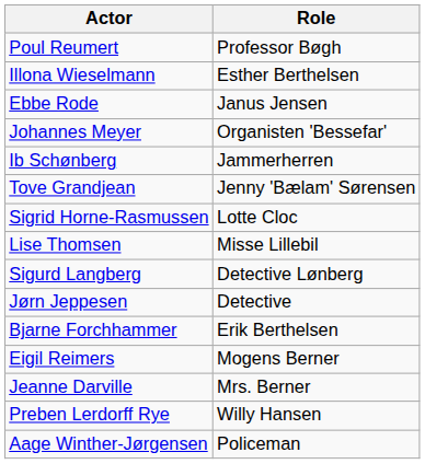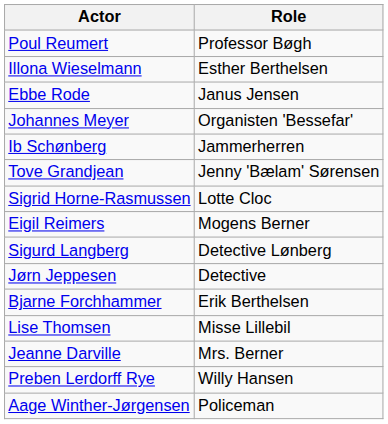 <table class="wikitable">
 <tr>
 <th>Actor</th>
 <th>Role</th>
 </tr>
 <tr>
 <td><a href='#'>Poul Reumert</a></td>
 <td>Professor Bøgh</td>
 </tr>
 <tr>
 <td><a href='#'>Illona Wieselmann</a></td>
 <td>Esther Berthelsen</td>
 </tr>
 <tr>
 <td><a href='#'>Ebbe Rode</a></td>
 <td>Janus Jensen</td>
 </tr>
 <tr>
 <td><a href='#'>Johannes Meyer</a></td>
 <td>Organisten 'Bessefar'</td>
 </tr>
 <tr>
 <td><a href='#'>Ib Schønberg</a></td>
 <td>Jammerherren</td>
 </tr>
 <tr>
 <td><a href='#'>Tove Grandjean</a></td>
 <td>Jenny 'Bælam' Sørensen</td>
 </tr>
 <tr>
 <td><a href='#'>Sigrid Horne-Rasmussen</a></td>
 <td>Lotte Cloc</td>
 </tr>
 <tr>
-<td><a href='#'>Lise Thomsen</a></td>
-<td>Misse Lillebil</td>
+<td><a href='#'>Eigil Reimers</a></td>
+<td>Mogens Berner</td>
 </tr>
 <tr>
 <td><a href='#'>Sigurd Langberg</a></td>
 <td>Detective Lønberg</td>
 </tr>
 <tr>
 <td><a href='#'>Jørn Jeppesen</a></td>
 <td>Detective</td>
 </tr>
 <tr>
 <td><a href='#'>Bjarne Forchhammer</a></td>
 <td>Erik Berthelsen</td>
 </tr>
 <tr>
-<td><a href='#'>Eigil Reimers</a></td>
-<td>Mogens Berner</td>
+<td><a href='#'>Lise Thomsen</a></td>
+<td>Misse Lillebil</td>
 </tr>
 <tr>
 <td><a href='#'>Jeanne Darville</a></td>
 <td>Mrs. Berner</td>
 </tr>
 <tr>
 <td><a href='#'>Preben Lerdorff Rye</a></td>
 <td>Willy Hansen</td>
 </tr>
 <tr>
 <td><a href='#'>Aage Winther-Jørgensen</a></td>
 <td>Policeman</td>
 </tr>
 </table>
